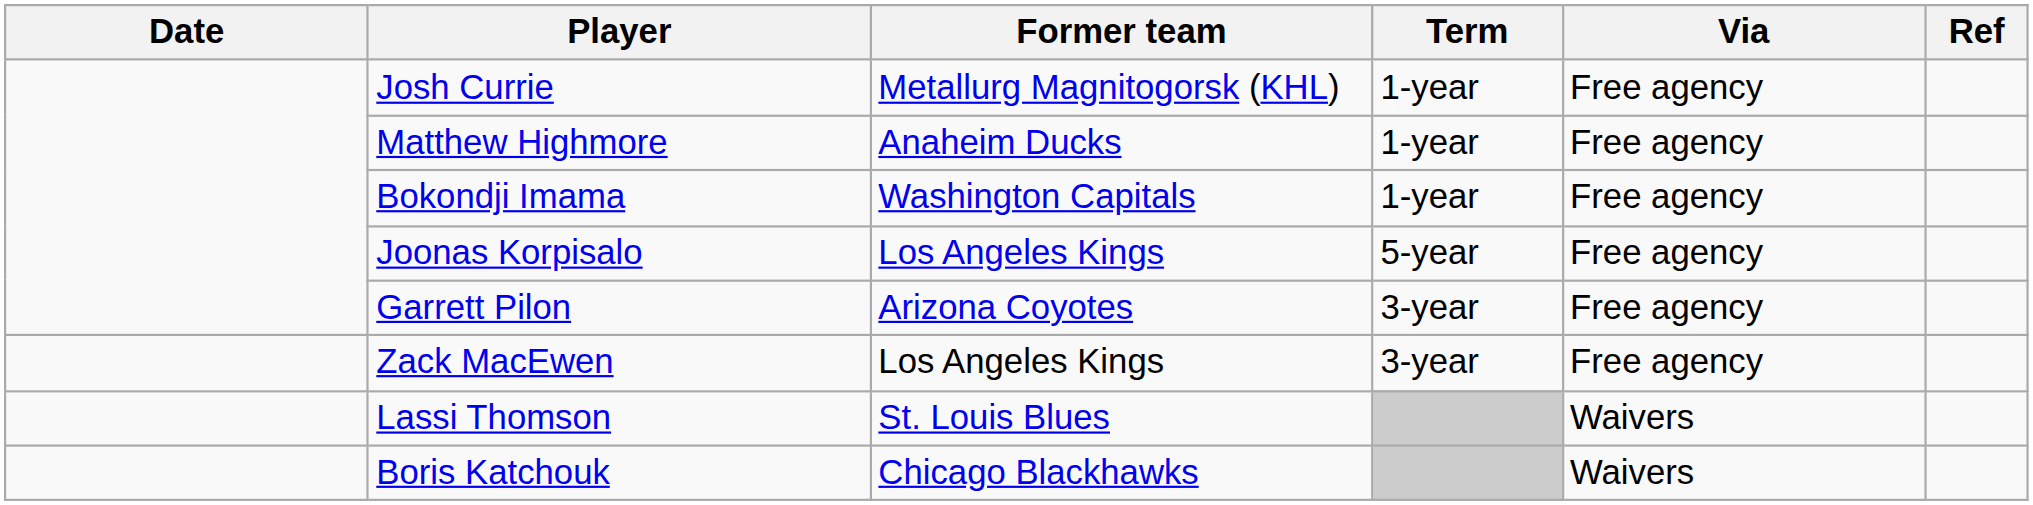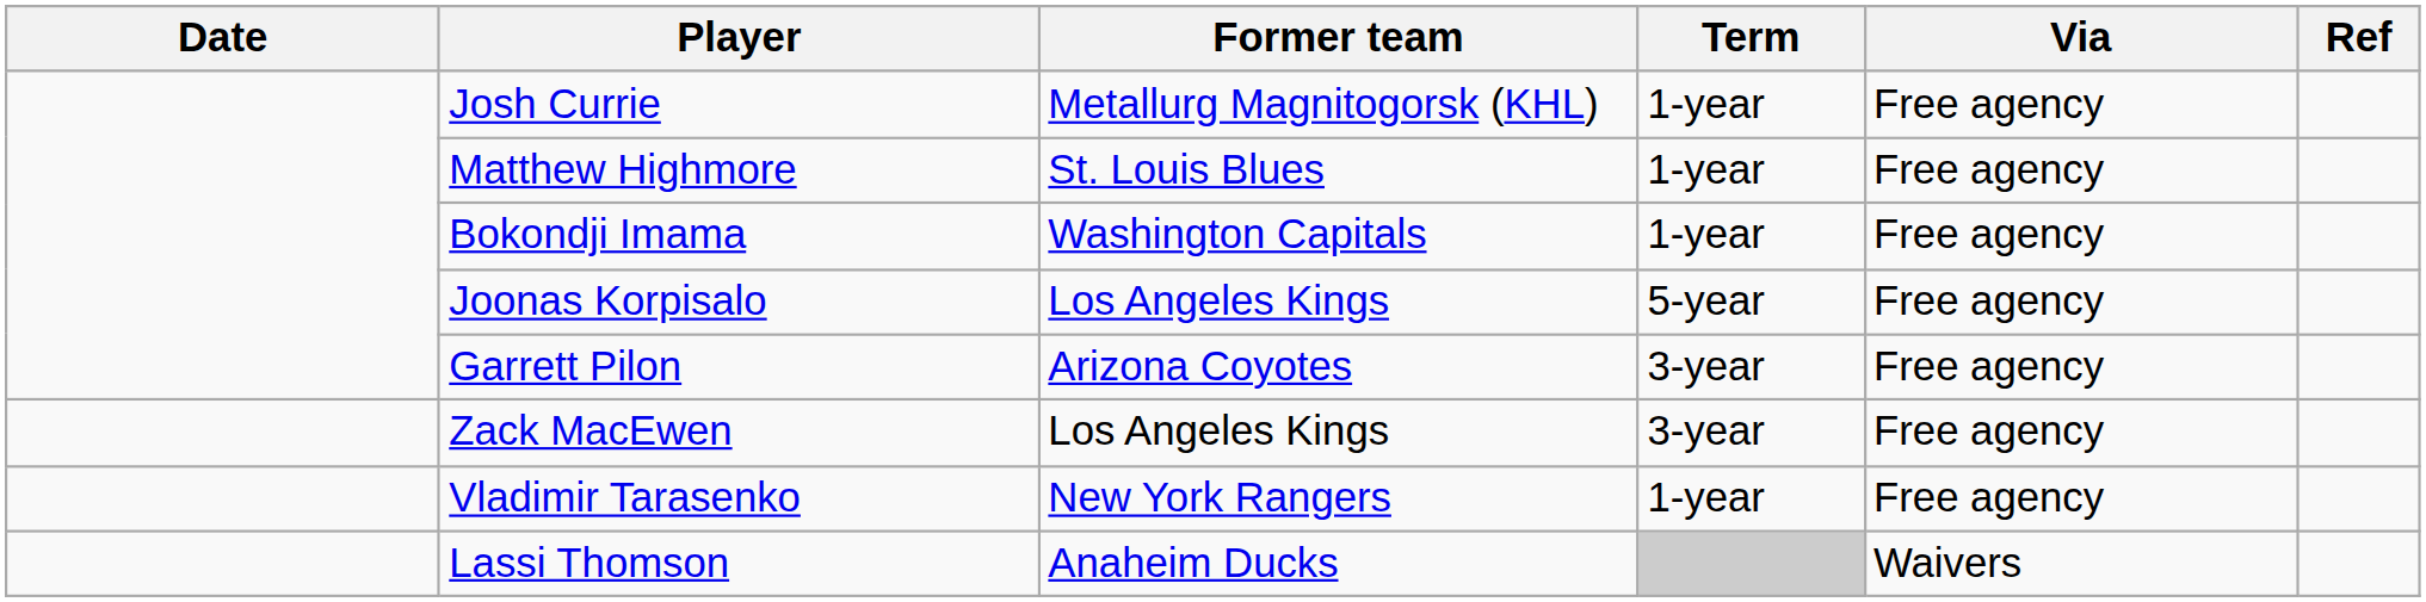 <table class="wikitable">
 <tr style="background:#ddd; text-align:center;">
 <th style="width: 10em;">Date</th>
 <th style="width: 14em;">Player</th>
 <th style="width: 14em;">Former team</th>
 <th style="width: 5em;">Term</th>
 <th style="width: 10em;">Via</th>
 <th style="width: 2.5em;">Ref</th>
 </tr>
 <tr>
 <td rowspan=5></td>
 <td><a href='#'>Josh Currie</a></td>
 <td><a href='#'>Metallurg Magnitogorsk</a> (<a href='#'>KHL</a>)</td>
 <td>1-year</td>
 <td>Free agency</td>
 <td></td>
 </tr>
 <tr>
 <td><a href='#'>Matthew Highmore</a></td>
-<td><a href='#'>Anaheim Ducks</a></td>
+<td><a href='#'>St. Louis Blues</a></td>
 <td>1-year</td>
 <td>Free agency</td>
 <td></td>
 </tr>
 <tr>
 <td><a href='#'>Bokondji Imama</a></td>
 <td><a href='#'>Washington Capitals</a></td>
 <td>1-year</td>
 <td>Free agency</td>
 <td></td>
 </tr>
 <tr>
 <td><a href='#'>Joonas Korpisalo</a></td>
 <td><a href='#'>Los Angeles Kings</a></td>
 <td>5-year</td>
 <td>Free agency</td>
 <td></td>
 </tr>
 <tr>
 <td><a href='#'>Garrett Pilon</a></td>
 <td><a href='#'>Arizona Coyotes</a></td>
 <td>3-year</td>
 <td>Free agency</td>
 <td></td>
 </tr>
 <tr>
 <td></td>
 <td><a href='#'>Zack MacEwen</a></td>
 <td>Los Angeles Kings</td>
 <td>3-year</td>
 <td>Free agency</td>
 <td></td>
 </tr>
 <tr>
 <td></td>
-<td><a href='#'>Lassi Thomson</a></td>
-<td><a href='#'>St. Louis Blues</a></td>
-<td style="background:#ccc;"></td>
-<td>Waivers</td>
+<td><a href='#'>Vladimir Tarasenko</a></td>
+<td><a href='#'>New York Rangers</a></td>
+<td>1-year</td>
+<td>Free agency</td>
 <td></td>
 </tr>
 <tr>
 <td></td>
-<td><a href='#'>Boris Katchouk</a></td>
-<td><a href='#'>Chicago Blackhawks</a></td>
+<td><a href='#'>Lassi Thomson</a></td>
+<td><a href='#'>Anaheim Ducks</a></td>
 <td style="background:#ccc;"></td>
 <td>Waivers</td>
 <td></td>
 </tr>
 </table>
